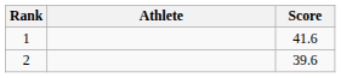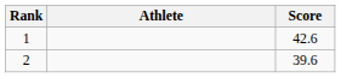 <table class=wikitable style="text-align:center">
 <tr>
 <th width=40>Rank</th>
 <th width=250>Athlete</th>
 <th width=60>Score</th>
 </tr>
 <tr>
 <td>1</td>
 <td align=left></td>
-<td>41.6</td>
+<td>42.6</td>
 </tr>
 <tr>
 <td>2</td>
 <td align=left></td>
 <td>39.6</td>
 </tr>
 </table>
